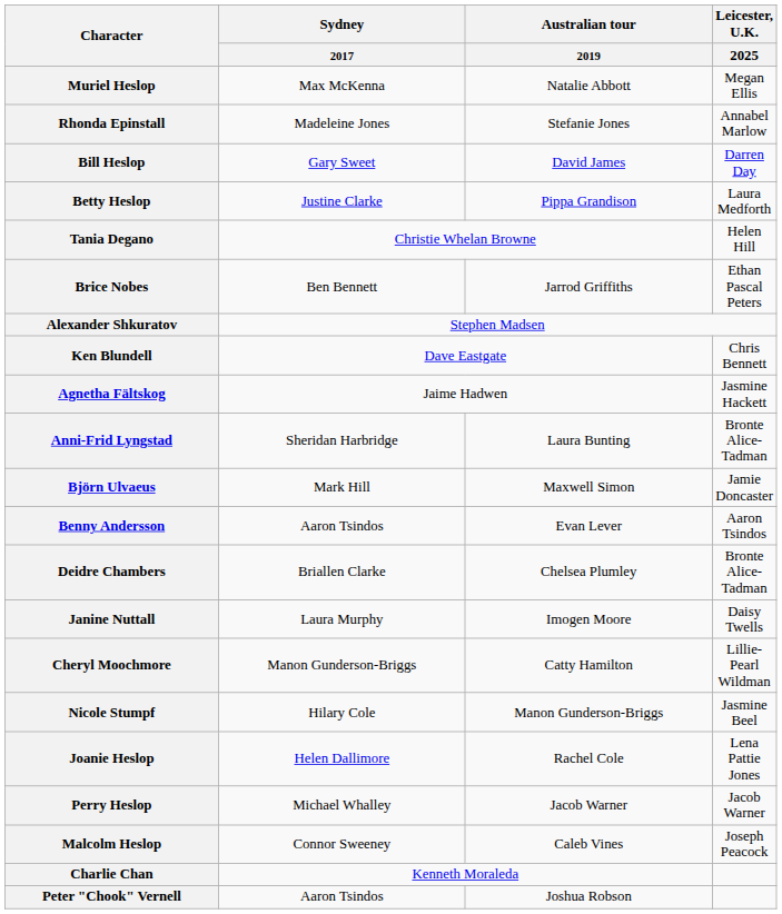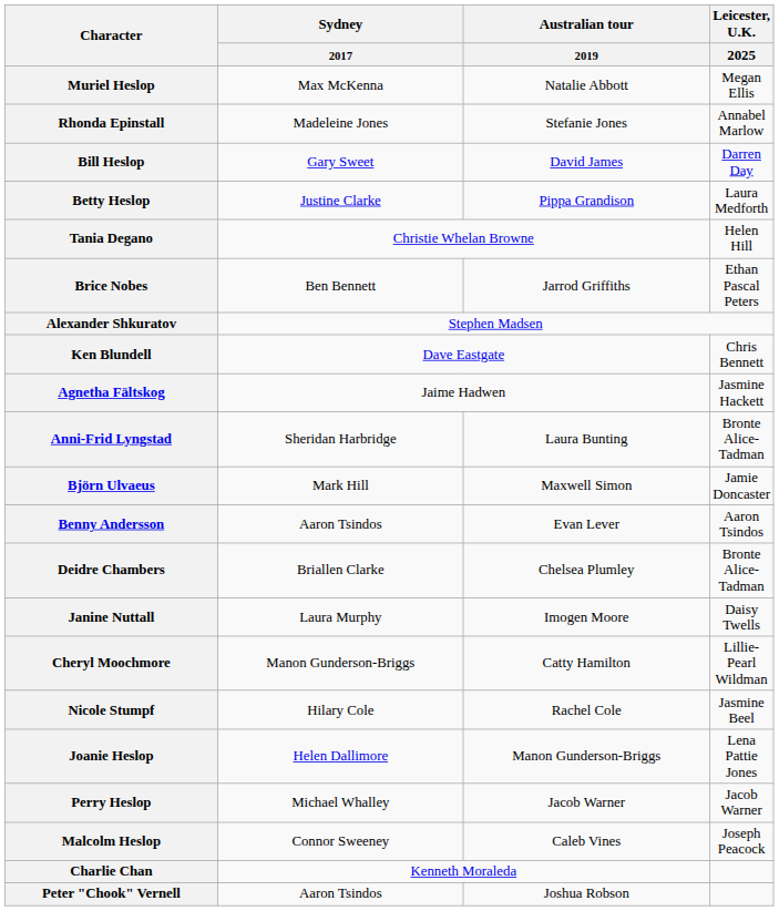 <table class="wikitable" style="width:1000; text-align:center;">
 <tr>
 <th rowspan="2" width="30%">Character</th>
 <th width="35%">Sydney</th>
 <th width="35%">Australian tour</th>
 <th>Leicester, U.K.</th>
 </tr>
 <tr>
 <th><small>2017</small></th>
 <th><small>2019</small></th>
 <th>2025</th>
 </tr>
 <tr>
 <th>Muriel Heslop</th>
 <td align="center">Max McKenna</td>
 <td align="center">Natalie Abbott</td>
 <td>Megan Ellis</td>
 </tr>
 <tr>
 <th>Rhonda Epinstall</th>
 <td>Madeleine Jones</td>
 <td>Stefanie Jones</td>
 <td>Annabel Marlow</td>
 </tr>
 <tr>
 <th>Bill Heslop</th>
 <td><a href='#'>Gary Sweet</a></td>
 <td><a href='#'>David James</a></td>
 <td><a href='#'>Darren Day</a></td>
 </tr>
 <tr>
 <th>Betty Heslop</th>
 <td><a href='#'>Justine Clarke</a></td>
 <td><a href='#'>Pippa Grandison</a></td>
 <td>Laura Medforth</td>
 </tr>
 <tr>
 <th>Tania Degano</th>
 <td colspan="2"><a href='#'>Christie Whelan Browne</a></td>
 <td>Helen Hill</td>
 </tr>
 <tr>
 <th>Brice Nobes</th>
 <td>Ben Bennett</td>
 <td>Jarrod Griffiths</td>
 <td>Ethan Pascal Peters</td>
 </tr>
 <tr>
 <th>Alexander Shkuratov</th>
 <td colspan="3"><a href='#'>Stephen Madsen</a></td>
 </tr>
 <tr>
 <th>Ken Blundell</th>
 <td colspan="2"><a href='#'>Dave Eastgate</a></td>
 <td>Chris Bennett</td>
 </tr>
 <tr>
 <th><a href='#'>Agnetha Fältskog</a></th>
 <td colspan="2">Jaime Hadwen</td>
 <td>Jasmine Hackett</td>
 </tr>
 <tr>
 <th><a href='#'>Anni-Frid Lyngstad</a></th>
 <td>Sheridan Harbridge</td>
 <td>Laura Bunting</td>
 <td>Bronte Alice-Tadman</td>
 </tr>
 <tr>
 <th><a href='#'>Björn Ulvaeus</a></th>
 <td>Mark Hill</td>
 <td>Maxwell Simon</td>
 <td>Jamie Doncaster</td>
 </tr>
 <tr>
 <th><a href='#'>Benny Andersson</a></th>
 <td>Aaron Tsindos</td>
 <td>Evan Lever</td>
 <td>Aaron Tsindos</td>
 </tr>
 <tr>
 <th>Deidre Chambers</th>
 <td>Briallen Clarke</td>
 <td>Chelsea Plumley</td>
 <td>Bronte Alice-Tadman</td>
 </tr>
 <tr>
 <th>Janine Nuttall</th>
 <td>Laura Murphy</td>
 <td>Imogen Moore</td>
 <td>Daisy Twells</td>
 </tr>
 <tr>
 <th>Cheryl Moochmore</th>
 <td>Manon Gunderson-Briggs</td>
 <td>Catty Hamilton</td>
 <td>Lillie-Pearl Wildman</td>
 </tr>
 <tr>
 <th>Nicole Stumpf</th>
 <td>Hilary Cole</td>
-<td>Manon Gunderson-Briggs</td>
+<td>Rachel Cole</td>
 <td>Jasmine Beel</td>
 </tr>
 <tr>
 <th>Joanie Heslop</th>
 <td><a href='#'>Helen Dallimore</a></td>
-<td>Rachel Cole</td>
+<td>Manon Gunderson-Briggs</td>
 <td>Lena Pattie Jones</td>
 </tr>
 <tr>
 <th>Perry Heslop</th>
 <td>Michael Whalley</td>
 <td>Jacob Warner</td>
 <td>Jacob Warner</td>
 </tr>
 <tr>
 <th>Malcolm Heslop</th>
 <td>Connor Sweeney</td>
 <td>Caleb Vines</td>
 <td>Joseph Peacock</td>
 </tr>
 <tr>
 <th>Charlie Chan</th>
 <td colspan="2"><a href='#'>Kenneth Moraleda</a></td>
 <td></td>
 </tr>
 <tr>
 <th>Peter "Chook" Vernell</th>
 <td>Aaron Tsindos</td>
 <td>Joshua Robson</td>
 <td></td>
 </tr>
 </table>
